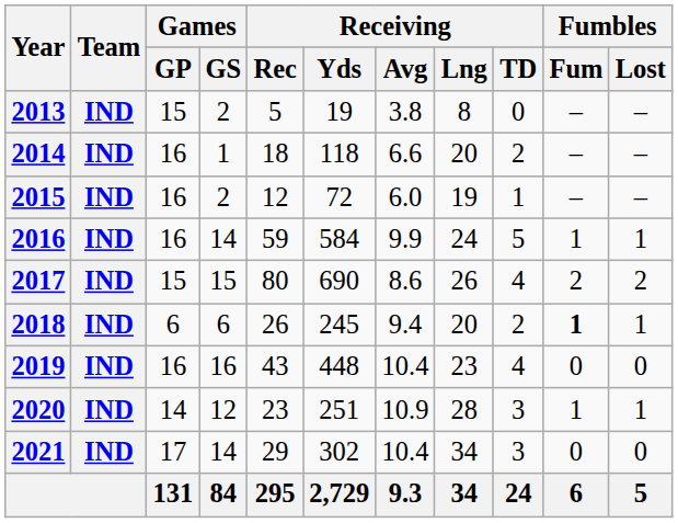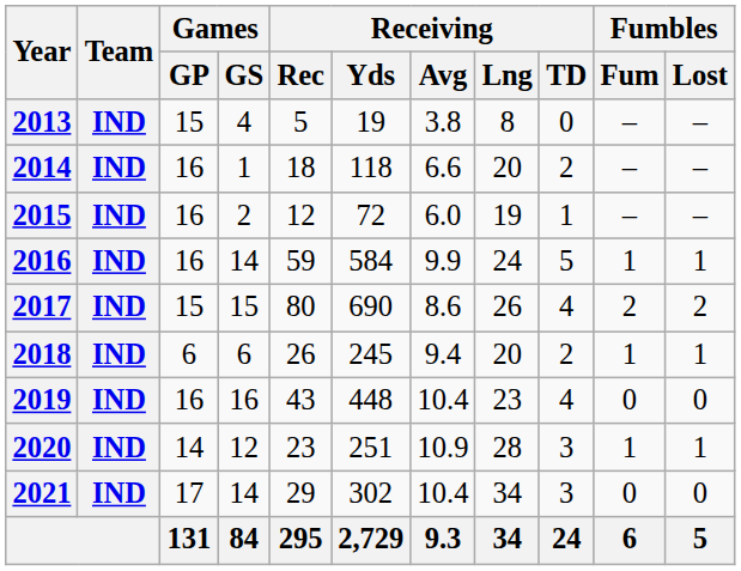 <table class=wikitable style="text-align:center;">
 <tr>
 <th rowspan=2>Year</th>
 <th rowspan=2>Team</th>
 <th colspan=2>Games</th>
 <th colspan=5>Receiving</th>
 <th colspan=2>Fumbles</th>
 </tr>
 <tr>
 <th>GP</th>
 <th>GS</th>
 <th>Rec</th>
 <th>Yds</th>
 <th>Avg</th>
 <th>Lng</th>
 <th>TD</th>
 <th>Fum</th>
 <th>Lost</th>
 </tr>
 <tr>
 <th><a href='#'>2013</a></th>
 <th><a href='#'>IND</a></th>
 <td>15</td>
-<td>2</td>
+<td>4</td>
 <td>5</td>
 <td>19</td>
 <td>3.8</td>
 <td>8</td>
 <td>0</td>
 <td>–</td>
 <td>–</td>
 </tr>
 <tr>
 <th><a href='#'>2014</a></th>
 <th><a href='#'>IND</a></th>
 <td>16</td>
 <td>1</td>
 <td>18</td>
 <td>118</td>
 <td>6.6</td>
 <td>20</td>
 <td>2</td>
 <td>–</td>
 <td>–</td>
 </tr>
 <tr>
 <th><a href='#'>2015</a></th>
 <th><a href='#'>IND</a></th>
 <td>16</td>
 <td>2</td>
 <td>12</td>
 <td>72</td>
 <td>6.0</td>
 <td>19</td>
 <td>1</td>
 <td>–</td>
 <td>–</td>
 </tr>
 <tr>
 <th><a href='#'>2016</a></th>
 <th><a href='#'>IND</a></th>
 <td>16</td>
 <td>14</td>
 <td>59</td>
 <td>584</td>
 <td>9.9</td>
 <td>24</td>
 <td>5</td>
 <td>1</td>
 <td>1</td>
 </tr>
 <tr>
 <th><a href='#'>2017</a></th>
 <th><a href='#'>IND</a></th>
 <td>15</td>
 <td>15</td>
 <td>80</td>
 <td>690</td>
 <td>8.6</td>
 <td>26</td>
 <td>4</td>
 <td>2</td>
 <td>2</td>
 </tr>
 <tr>
 <th><a href='#'>2018</a></th>
 <th><a href='#'>IND</a></th>
 <td>6</td>
 <td>6</td>
 <td>26</td>
 <td>245</td>
 <td>9.4</td>
 <td>20</td>
 <td>2</td>
-<td><strong>1</strong></td>
+<td>1</td>
 <td>1</td>
 </tr>
 <tr>
 <th><a href='#'>2019</a></th>
 <th><a href='#'>IND</a></th>
 <td>16</td>
 <td>16</td>
 <td>43</td>
 <td>448</td>
 <td>10.4</td>
 <td>23</td>
 <td>4</td>
 <td>0</td>
 <td>0</td>
 </tr>
 <tr>
 <th><a href='#'>2020</a></th>
 <th><a href='#'>IND</a></th>
 <td>14</td>
 <td>12</td>
 <td>23</td>
 <td>251</td>
 <td>10.9</td>
 <td>28</td>
 <td>3</td>
 <td>1</td>
 <td>1</td>
 </tr>
 <tr>
 <th><a href='#'>2021</a></th>
 <th><a href='#'>IND</a></th>
 <td>17</td>
 <td>14</td>
 <td>29</td>
 <td>302</td>
 <td>10.4</td>
 <td>34</td>
 <td>3</td>
 <td>0</td>
 <td>0</td>
 </tr>
 <tr>
 <th colspan="2"></th>
 <th>131</th>
 <th>84</th>
 <th>295</th>
 <th>2,729</th>
 <th>9.3</th>
 <th>34</th>
 <th>24</th>
 <th>6</th>
 <th>5</th>
 </tr>
 </table>
